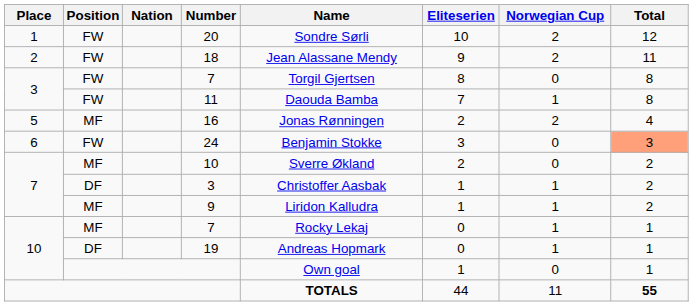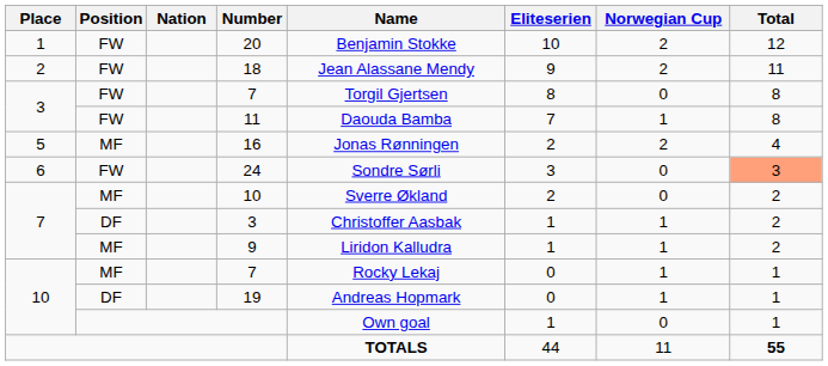 <table class="wikitable" style="font-size: 95%; text-align: center;">
 <tr>
 <th width=60>Place</th>
 <th width=60>Position</th>
 <th width=60>Nation</th>
 <th width=60>Number</th>
 <th width=200>Name</th>
 <th width=80><a href='#'>Eliteserien</a></th>
 <th width=120><a href='#'>Norwegian Cup</a></th>
 <th width=80><strong>Total</strong></th>
 </tr>
 <tr>
 <td>1</td>
 <td>FW</td>
 <td></td>
 <td>20</td>
-<td><a href='#'>Sondre Sørli</a></td>
+<td><a href='#'>Benjamin Stokke</a></td>
 <td>10</td>
 <td>2</td>
 <td>12</td>
 </tr>
 <tr>
 <td>2</td>
 <td>FW</td>
 <td></td>
 <td>18</td>
 <td><a href='#'>Jean Alassane Mendy</a></td>
 <td>9</td>
 <td>2</td>
 <td>11</td>
 </tr>
 <tr>
 <td rowspan="2">3</td>
 <td>FW</td>
 <td></td>
 <td>7</td>
 <td><a href='#'>Torgil Gjertsen</a></td>
 <td>8</td>
 <td>0</td>
 <td>8</td>
 </tr>
 <tr>
 <td>FW</td>
 <td></td>
 <td>11</td>
 <td><a href='#'>Daouda Bamba</a></td>
 <td>7</td>
 <td>1</td>
 <td>8</td>
 </tr>
 <tr>
 <td>5</td>
 <td>MF</td>
 <td></td>
 <td>16</td>
 <td><a href='#'>Jonas Rønningen</a></td>
 <td>2</td>
 <td>2</td>
 <td>4</td>
 </tr>
 <tr>
 <td>6</td>
 <td>FW</td>
 <td></td>
 <td>24</td>
-<td><a href='#'>Benjamin Stokke</a></td>
+<td><a href='#'>Sondre Sørli</a></td>
 <td>3</td>
 <td>0</td>
 <td style="background: lightsalmon;">3</td>
 </tr>
 <tr>
 <td rowspan="3">7</td>
 <td>MF</td>
 <td></td>
 <td>10</td>
 <td><a href='#'>Sverre Økland</a></td>
 <td>2</td>
 <td>0</td>
 <td>2</td>
 </tr>
 <tr>
 <td>DF</td>
 <td></td>
 <td>3</td>
 <td><a href='#'>Christoffer Aasbak</a></td>
 <td>1</td>
 <td>1</td>
 <td>2</td>
 </tr>
 <tr>
 <td>MF</td>
 <td></td>
 <td>9</td>
 <td><a href='#'>Liridon Kalludra</a></td>
 <td>1</td>
 <td>1</td>
 <td>2</td>
 </tr>
 <tr>
 <td rowspan="3">10</td>
 <td>MF</td>
 <td></td>
 <td>7</td>
 <td><a href='#'>Rocky Lekaj</a></td>
 <td>0</td>
 <td>1</td>
 <td>1</td>
 </tr>
 <tr>
 <td>DF</td>
 <td></td>
 <td>19</td>
 <td><a href='#'>Andreas Hopmark</a></td>
 <td>0</td>
 <td>1</td>
 <td>1</td>
 </tr>
 <tr>
 <td colspan="3"></td>
 <td><a href='#'>Own goal</a></td>
 <td>1</td>
 <td>0</td>
 <td>1</td>
 </tr>
 <tr>
 <td colspan="4"></td>
 <td><strong>TOTALS</strong></td>
 <td>44</td>
 <td>11</td>
 <td><strong>55</strong></td>
 </tr>
 </table>
